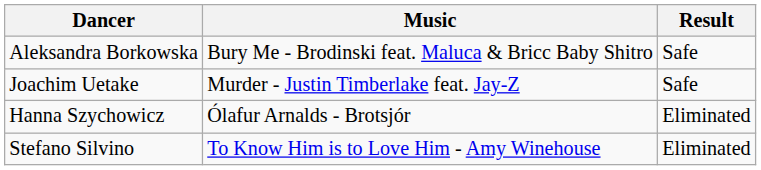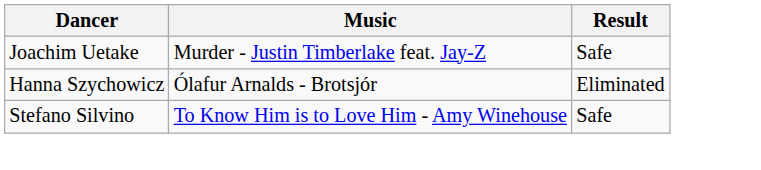 <table class="wikitable">
 <tr>
 <th>Dancer</th>
 <th>Music</th>
 <th>Result</th>
-</tr>
-<tr>
-<td>Aleksandra Borkowska</td>
-<td>Bury Me - Brodinski feat. <a href='#'>Maluca</a> & Bricc Baby Shitro</td>
-<td>Safe</td>
 </tr>
 <tr>
 <td>Joachim Uetake</td>
 <td>Murder - <a href='#'>Justin Timberlake</a> feat. <a href='#'>Jay-Z</a></td>
 <td>Safe</td>
 </tr>
 <tr>
 <td>Hanna Szychowicz</td>
 <td>Ólafur Arnalds - Brotsjór</td>
 <td>Eliminated</td>
 </tr>
 <tr>
 <td>Stefano Silvino</td>
 <td><a href='#'>To Know Him is to Love Him</a> - <a href='#'>Amy Winehouse</a></td>
-<td>Eliminated</td>
+<td>Safe</td>
 </tr>
 </table>
